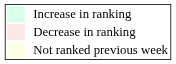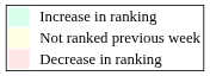 <table style="border:1px solid black; float:right;">
 <tr>
 <td style="background:#D8FFEB; width:20px;"></td>
 <td> </td>
 <td>Increase in ranking</td>
 </tr>
 <tr>
+<td style="background:#FFFFE6; width:20px;"></td>
+<td> </td>
+<td>Not ranked previous week</td>
+</tr>
+<tr>
 <td style="background:#FFE6E6; width:20px;"></td>
 <td> </td>
 <td>Decrease in ranking</td>
 </tr>
-<tr>
-<td style="background:#FFFFE6; width:20px;"></td>
-<td> </td>
-<td>Not ranked previous week</td>
-</tr>
 </table>
